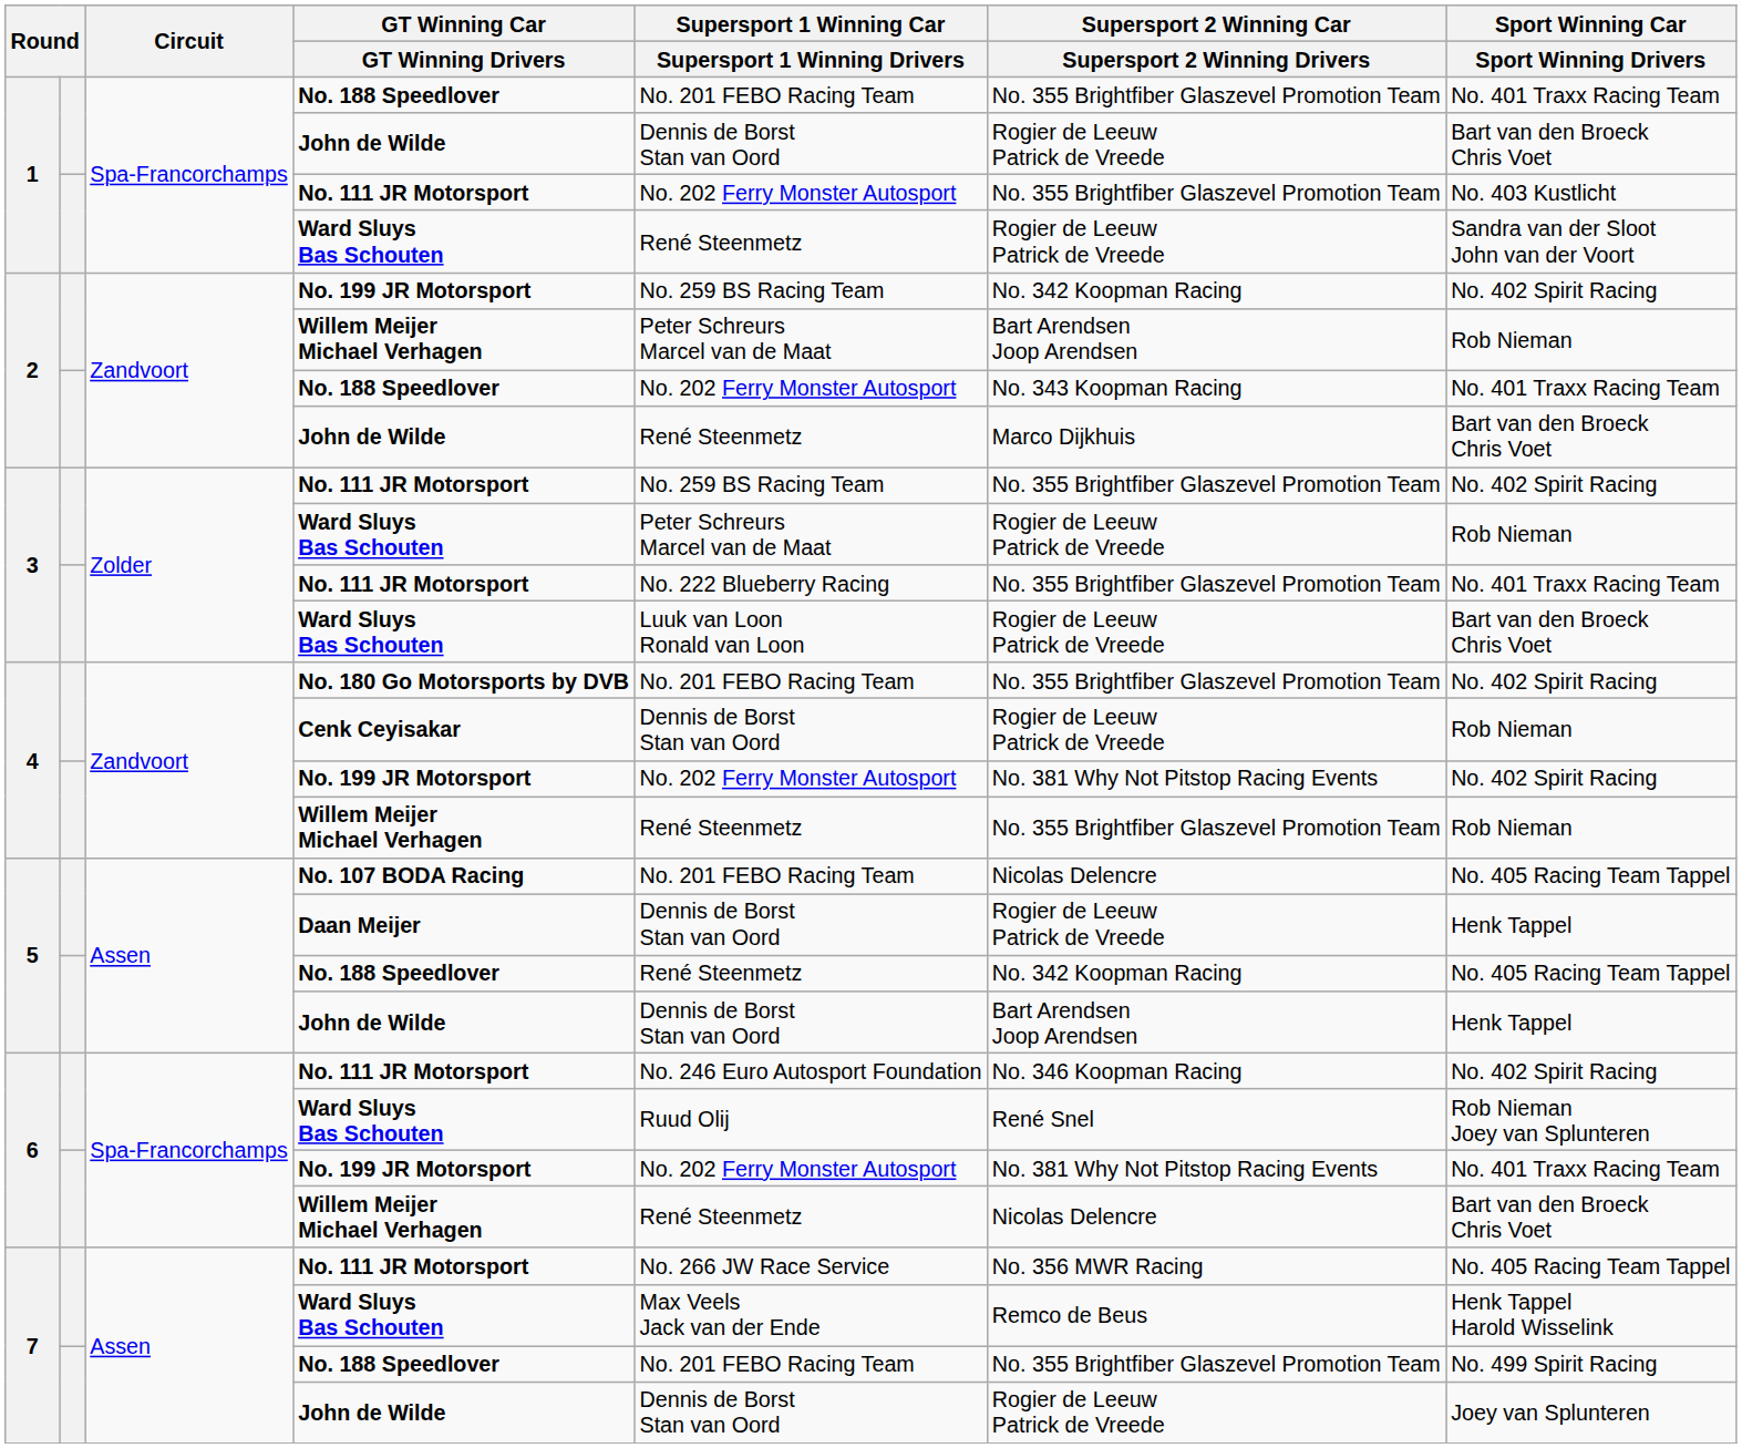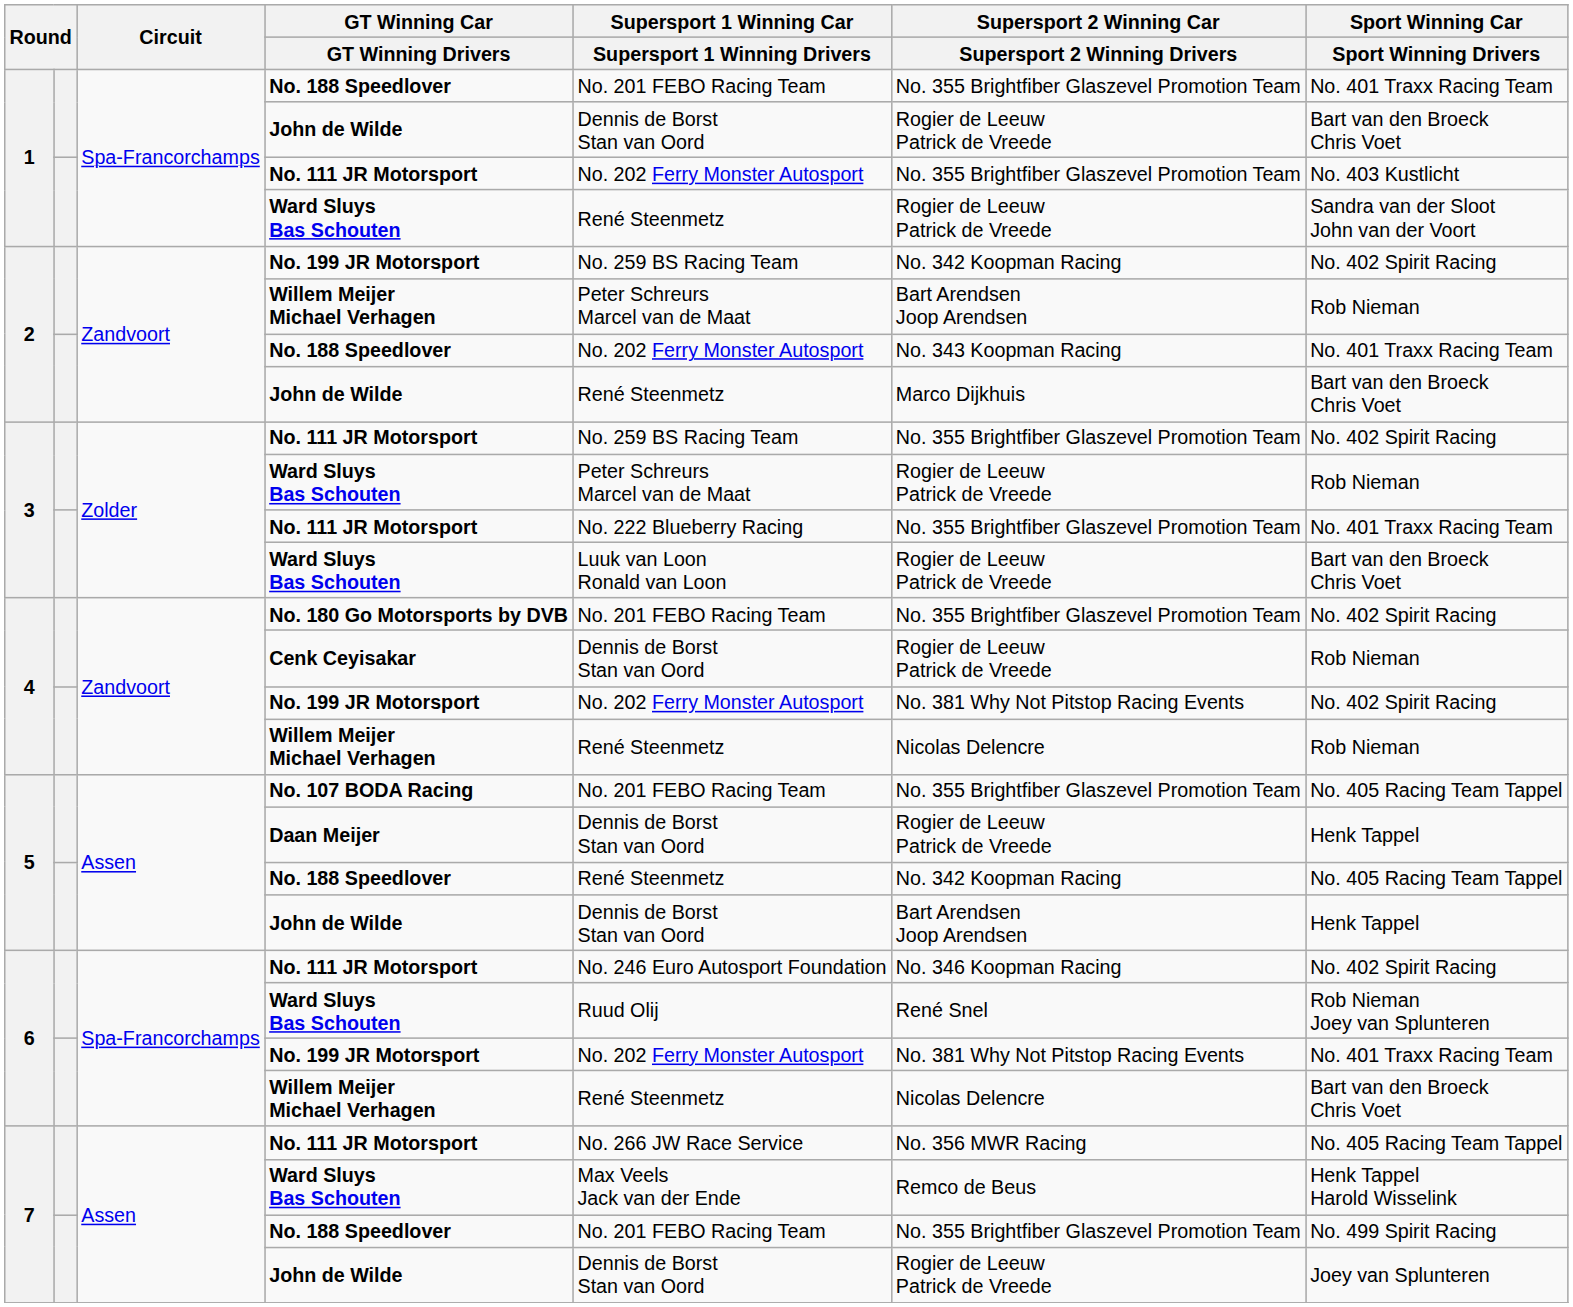 <table class="wikitable" style="font-size: 80%;">
 <tr>
 <th rowspan=2 colspan=2>Round</th>
 <th rowspan=2>Circuit</th>
 <th>GT Winning Car</th>
 <th>Supersport 1 Winning Car</th>
 <th>Supersport 2 Winning Car</th>
 <th>Sport Winning Car</th>
 </tr>
 <tr>
 <th>GT Winning Drivers</th>
 <th>Supersport 1 Winning Drivers</th>
 <th>Supersport 2 Winning Drivers</th>
 <th>Sport Winning Drivers</th>
 </tr>
 <tr>
 <th rowspan=4>1</th>
 <th rowspan=2></th>
 <td rowspan=4> <a href='#'>Spa-Francorchamps</a></td>
 <td><strong> No. 188 Speedlover</strong></td>
 <td> No. 201 FEBO Racing Team</td>
 <td> No. 355 Brightfiber Glaszevel Promotion Team</td>
 <td> No. 401 Traxx Racing Team</td>
 </tr>
 <tr>
 <td><strong> John de Wilde</strong></td>
 <td> Dennis de Borst<br> Stan van Oord</td>
 <td> Rogier de Leeuw<br> Patrick de Vreede</td>
 <td> Bart van den Broeck<br> Chris Voet</td>
 </tr>
 <tr>
 <th rowspan=2></th>
 <td><strong> No. 111 JR Motorsport</strong></td>
 <td> No. 202 <a href='#'>Ferry Monster Autosport</a></td>
 <td> No. 355 Brightfiber Glaszevel Promotion Team</td>
 <td> No. 403 Kustlicht</td>
 </tr>
 <tr>
 <td><strong> Ward Sluys<br> <a href='#'>Bas Schouten</a></strong></td>
 <td> René Steenmetz</td>
 <td> Rogier de Leeuw<br> Patrick de Vreede</td>
 <td> Sandra van der Sloot<br> John van der Voort</td>
 </tr>
 <tr>
 <th rowspan=4>2</th>
 <th rowspan=2></th>
 <td rowspan=4> <a href='#'>Zandvoort</a></td>
 <td><strong> No. 199 JR Motorsport</strong></td>
 <td> No. 259 BS Racing Team</td>
 <td> No. 342 Koopman Racing</td>
 <td> No. 402 Spirit Racing</td>
 </tr>
 <tr>
 <td><strong> Willem Meijer<br> Michael Verhagen</strong></td>
 <td> Peter Schreurs<br> Marcel van de Maat</td>
 <td> Bart Arendsen<br> Joop Arendsen</td>
 <td> Rob Nieman</td>
 </tr>
 <tr>
 <th rowspan=2></th>
 <td><strong> No. 188 Speedlover</strong></td>
 <td> No. 202 <a href='#'>Ferry Monster Autosport</a></td>
 <td> No. 343 Koopman Racing</td>
 <td> No. 401 Traxx Racing Team</td>
 </tr>
 <tr>
 <td><strong> John de Wilde</strong></td>
 <td> René Steenmetz</td>
 <td> Marco Dijkhuis</td>
 <td> Bart van den Broeck<br> Chris Voet</td>
 </tr>
 <tr>
 <th rowspan=4>3</th>
 <th rowspan=2></th>
 <td rowspan=4> <a href='#'>Zolder</a></td>
 <td><strong> No. 111 JR Motorsport</strong></td>
 <td> No. 259 BS Racing Team</td>
 <td> No. 355 Brightfiber Glaszevel Promotion Team</td>
 <td> No. 402 Spirit Racing</td>
 </tr>
 <tr>
 <td><strong> Ward Sluys<br> <a href='#'>Bas Schouten</a></strong></td>
 <td> Peter Schreurs<br> Marcel van de Maat</td>
 <td> Rogier de Leeuw<br> Patrick de Vreede</td>
 <td> Rob Nieman</td>
 </tr>
 <tr>
 <th rowspan=2></th>
 <td><strong> No. 111 JR Motorsport</strong></td>
 <td> No. 222 Blueberry Racing</td>
 <td> No. 355 Brightfiber Glaszevel Promotion Team</td>
 <td> No. 401 Traxx Racing Team</td>
 </tr>
 <tr>
 <td><strong> Ward Sluys<br> <a href='#'>Bas Schouten</a></strong></td>
 <td> Luuk van Loon<br> Ronald van Loon</td>
 <td> Rogier de Leeuw<br> Patrick de Vreede</td>
 <td> Bart van den Broeck<br> Chris Voet</td>
 </tr>
 <tr>
 <th rowspan=4>4</th>
 <th rowspan=2></th>
 <td rowspan=4> <a href='#'>Zandvoort</a></td>
 <td><strong> No. 180 Go Motorsports by DVB</strong></td>
 <td> No. 201 FEBO Racing Team</td>
 <td> No. 355 Brightfiber Glaszevel Promotion Team</td>
 <td> No. 402 Spirit Racing</td>
 </tr>
 <tr>
 <td><strong> Cenk Ceyisakar</strong></td>
 <td> Dennis de Borst<br> Stan van Oord</td>
 <td> Rogier de Leeuw<br> Patrick de Vreede</td>
 <td> Rob Nieman</td>
 </tr>
 <tr>
 <th rowspan=2></th>
 <td><strong> No. 199 JR Motorsport</strong></td>
 <td> No. 202 <a href='#'>Ferry Monster Autosport</a></td>
 <td> No. 381 Why Not Pitstop Racing Events</td>
 <td> No. 402 Spirit Racing</td>
 </tr>
 <tr>
 <td><strong> Willem Meijer<br> Michael Verhagen</strong></td>
 <td> René Steenmetz</td>
-<td> No. 355 Brightfiber Glaszevel Promotion Team</td>
+<td> Nicolas Delencre</td>
 <td> Rob Nieman</td>
 </tr>
 <tr>
 <th rowspan=4>5</th>
 <th rowspan=2></th>
 <td rowspan=4> <a href='#'>Assen</a></td>
 <td><strong> No. 107 BODA Racing</strong></td>
 <td> No. 201 FEBO Racing Team</td>
-<td> Nicolas Delencre</td>
+<td> No. 355 Brightfiber Glaszevel Promotion Team</td>
 <td> No. 405 Racing Team Tappel</td>
 </tr>
 <tr>
 <td><strong> Daan Meijer</strong></td>
 <td> Dennis de Borst<br> Stan van Oord</td>
 <td> Rogier de Leeuw<br> Patrick de Vreede</td>
 <td> Henk Tappel</td>
 </tr>
 <tr>
 <th rowspan=2></th>
 <td><strong> No. 188 Speedlover</strong></td>
 <td> René Steenmetz</td>
 <td> No. 342 Koopman Racing</td>
 <td> No. 405 Racing Team Tappel</td>
 </tr>
 <tr>
 <td><strong> John de Wilde</strong></td>
 <td> Dennis de Borst<br> Stan van Oord</td>
 <td> Bart Arendsen<br> Joop Arendsen</td>
 <td> Henk Tappel</td>
 </tr>
 <tr>
 <th rowspan=4>6</th>
 <th rowspan=2></th>
 <td rowspan=4> <a href='#'>Spa-Francorchamps</a></td>
 <td><strong> No. 111 JR Motorsport</strong></td>
 <td> No. 246 Euro Autosport Foundation</td>
 <td> No. 346 Koopman Racing</td>
 <td> No. 402 Spirit Racing</td>
 </tr>
 <tr>
 <td><strong> Ward Sluys<br> <a href='#'>Bas Schouten</a></strong></td>
 <td> Ruud Olij</td>
 <td> René Snel</td>
 <td> Rob Nieman<br> Joey van Splunteren</td>
 </tr>
 <tr>
 <th rowspan=2></th>
 <td><strong> No. 199 JR Motorsport</strong></td>
 <td> No. 202 <a href='#'>Ferry Monster Autosport</a></td>
 <td> No. 381 Why Not Pitstop Racing Events</td>
 <td> No. 401 Traxx Racing Team</td>
 </tr>
 <tr>
 <td><strong> Willem Meijer<br> Michael Verhagen</strong></td>
 <td> René Steenmetz</td>
 <td> Nicolas Delencre</td>
 <td> Bart van den Broeck<br> Chris Voet</td>
 </tr>
 <tr>
 <th rowspan=4>7</th>
 <th rowspan=2></th>
 <td rowspan=4> <a href='#'>Assen</a></td>
 <td><strong> No. 111 JR Motorsport</strong></td>
 <td> No. 266 JW Race Service</td>
 <td> No. 356 MWR Racing</td>
 <td> No. 405 Racing Team Tappel</td>
 </tr>
 <tr>
 <td><strong> Ward Sluys<br> <a href='#'>Bas Schouten</a></strong></td>
 <td> Max Veels<br> Jack van der Ende</td>
 <td> Remco de Beus</td>
 <td> Henk Tappel<br> Harold Wisselink</td>
 </tr>
 <tr>
 <th rowspan=2></th>
 <td><strong> No. 188 Speedlover</strong></td>
 <td> No. 201 FEBO Racing Team</td>
 <td> No. 355 Brightfiber Glaszevel Promotion Team</td>
 <td> No. 499 Spirit Racing</td>
 </tr>
 <tr>
 <td><strong> John de Wilde</strong></td>
 <td> Dennis de Borst<br> Stan van Oord</td>
 <td> Rogier de Leeuw<br> Patrick de Vreede</td>
 <td> Joey van Splunteren</td>
 </tr>
 <tr>
 </tr>
 </table>
